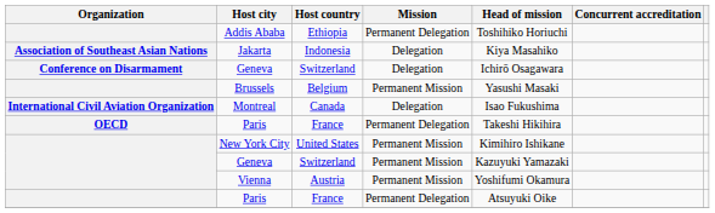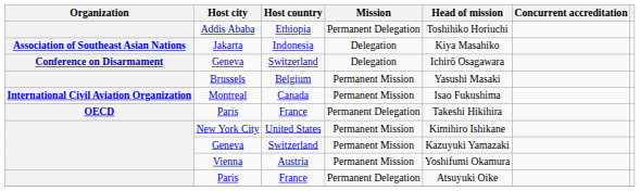 <table class="wikitable plainrowheaders" style="text-align:center;">
 <tr>
 <th scope="col">Organization</th>
 <th scope="col">Host city</th>
 <th scope="col">Host country</th>
 <th scope="col">Mission</th>
 <th scope="col">Head of mission</th>
 <th scope="col">Concurrent accreditation</th>
 <th scope="col"></th>
 </tr>
 <tr>
 <th scope="row"></th>
 <td><a href='#'>Addis Ababa</a></td>
 <td><a href='#'>Ethiopia</a></td>
 <td>Permanent Delegation</td>
 <td>Toshihiko Horiuchi</td>
 <td></td>
 <td></td>
 </tr>
 <tr>
 <th scope="row"> <a href='#'>Association of Southeast Asian Nations</a></th>
 <td><a href='#'>Jakarta</a></td>
 <td><a href='#'>Indonesia</a></td>
 <td>Delegation</td>
 <td>Kiya Masahiko</td>
 <td></td>
 <td></td>
 </tr>
 <tr>
 <th scope="row"><a href='#'>Conference on Disarmament</a></th>
 <td><a href='#'>Geneva</a></td>
 <td><a href='#'>Switzerland</a></td>
 <td>Delegation</td>
 <td>Ichirō Osagawara</td>
 <td></td>
 <td></td>
 </tr>
 <tr>
 <th scope="row"></th>
 <td><a href='#'>Brussels</a></td>
 <td><a href='#'>Belgium</a></td>
 <td>Permanent Mission</td>
 <td>Yasushi Masaki</td>
 <td></td>
 <td></td>
 </tr>
 <tr>
 <th scope="row"> <a href='#'>International Civil Aviation Organization</a></th>
 <td><a href='#'>Montreal</a></td>
 <td><a href='#'>Canada</a></td>
-<td>Delegation</td>
+<td>Permanent Mission</td>
 <td>Isao Fukushima</td>
 <td></td>
 <td></td>
 </tr>
 <tr>
 <th scope="row"> <a href='#'>OECD</a></th>
 <td><a href='#'>Paris</a></td>
 <td><a href='#'>France</a></td>
 <td>Permanent Delegation</td>
 <td>Takeshi Hikihira</td>
 <td></td>
 <td></td>
 </tr>
 <tr>
 <th scope="row"  rowspan="3"></th>
 <td><a href='#'>New York City</a></td>
 <td><a href='#'>United States</a></td>
 <td>Permanent Mission</td>
 <td>Kimihiro Ishikane</td>
 <td></td>
 <td></td>
 </tr>
 <tr>
 <td><a href='#'>Geneva</a></td>
 <td><a href='#'>Switzerland</a></td>
 <td>Permanent Mission</td>
 <td>Kazuyuki Yamazaki</td>
 <td></td>
 <td></td>
 </tr>
 <tr>
 <td><a href='#'>Vienna</a></td>
 <td><a href='#'>Austria</a></td>
 <td>Permanent Mission</td>
 <td>Yoshifumi Okamura</td>
 <td></td>
 <td></td>
 </tr>
 <tr>
 <th scope="row"></th>
 <td><a href='#'>Paris</a></td>
 <td><a href='#'>France</a></td>
 <td>Permanent Delegation</td>
 <td>Atsuyuki Oike</td>
 <td></td>
 <td></td>
 </tr>
 <tr>
 </tr>
 </table>
